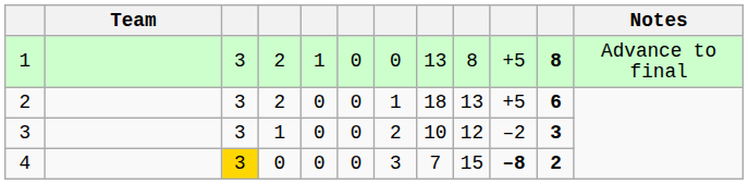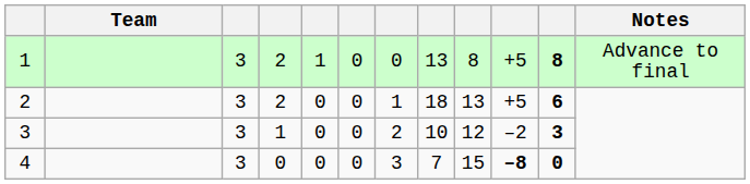 <table class="wikitable" style="text-align: center; font-size: 97%;">
 <tr>
 <th width="20"></th>
 <th width="110">Team</th>
 <th width="18"></th>
 <th width="22"></th>
 <th width="18"></th>
 <th width="18"></th>
 <th width="22"></th>
 <th width="18"></th>
 <th width="18"></th>
 <th width="25"></th>
 <th width="18"></th>
 <th width="105">Notes</th>
 </tr>
 <tr style="background-color: #ccffcc;">
 <td>1</td>
 <td align=left></td>
 <td>3</td>
 <td>2</td>
 <td>1</td>
 <td>0</td>
 <td>0</td>
 <td>13</td>
 <td>8</td>
 <td>+5</td>
 <td><strong>8</strong></td>
 <td>Advance to final</td>
 </tr>
 <tr>
 <td>2</td>
 <td align=left></td>
 <td>3</td>
 <td>2</td>
 <td>0</td>
 <td>0</td>
 <td>1</td>
 <td>18</td>
 <td>13</td>
 <td>+5</td>
 <td><strong>6</strong></td>
 <td rowspan="3"></td>
 </tr>
 <tr>
 <td>3</td>
 <td align=left></td>
 <td>3</td>
 <td>1</td>
 <td>0</td>
 <td>0</td>
 <td>2</td>
 <td>10</td>
 <td>12</td>
 <td>–2</td>
 <td><strong>3</strong></td>
 </tr>
 <tr>
 <td>4</td>
 <td align=left></td>
-<td style="background: gold;">3</td>
+<td>3</td>
 <td>0</td>
 <td>0</td>
 <td>0</td>
 <td>3</td>
 <td>7</td>
 <td>15</td>
 <td><strong>–8</strong></td>
-<td><strong>2</strong></td>
+<td><strong>0</strong></td>
 </tr>
 </table>
